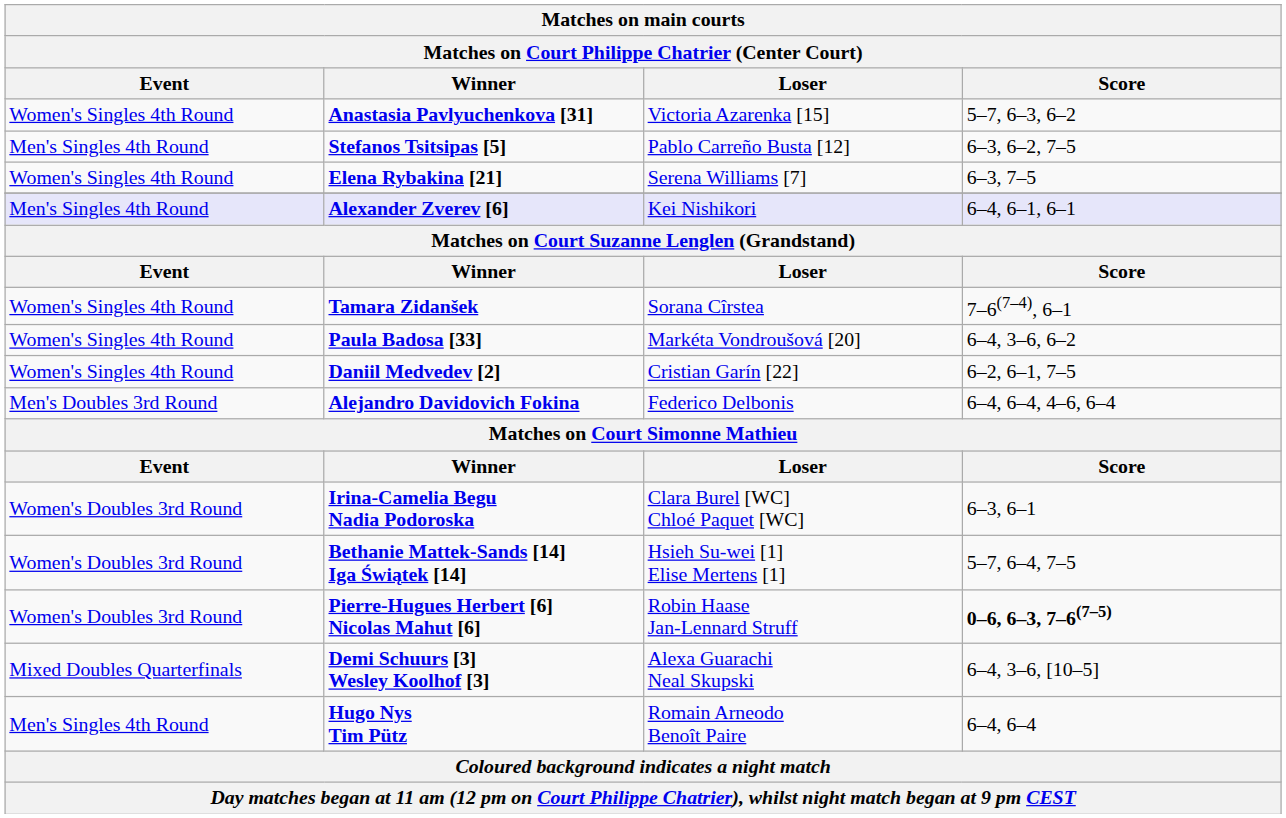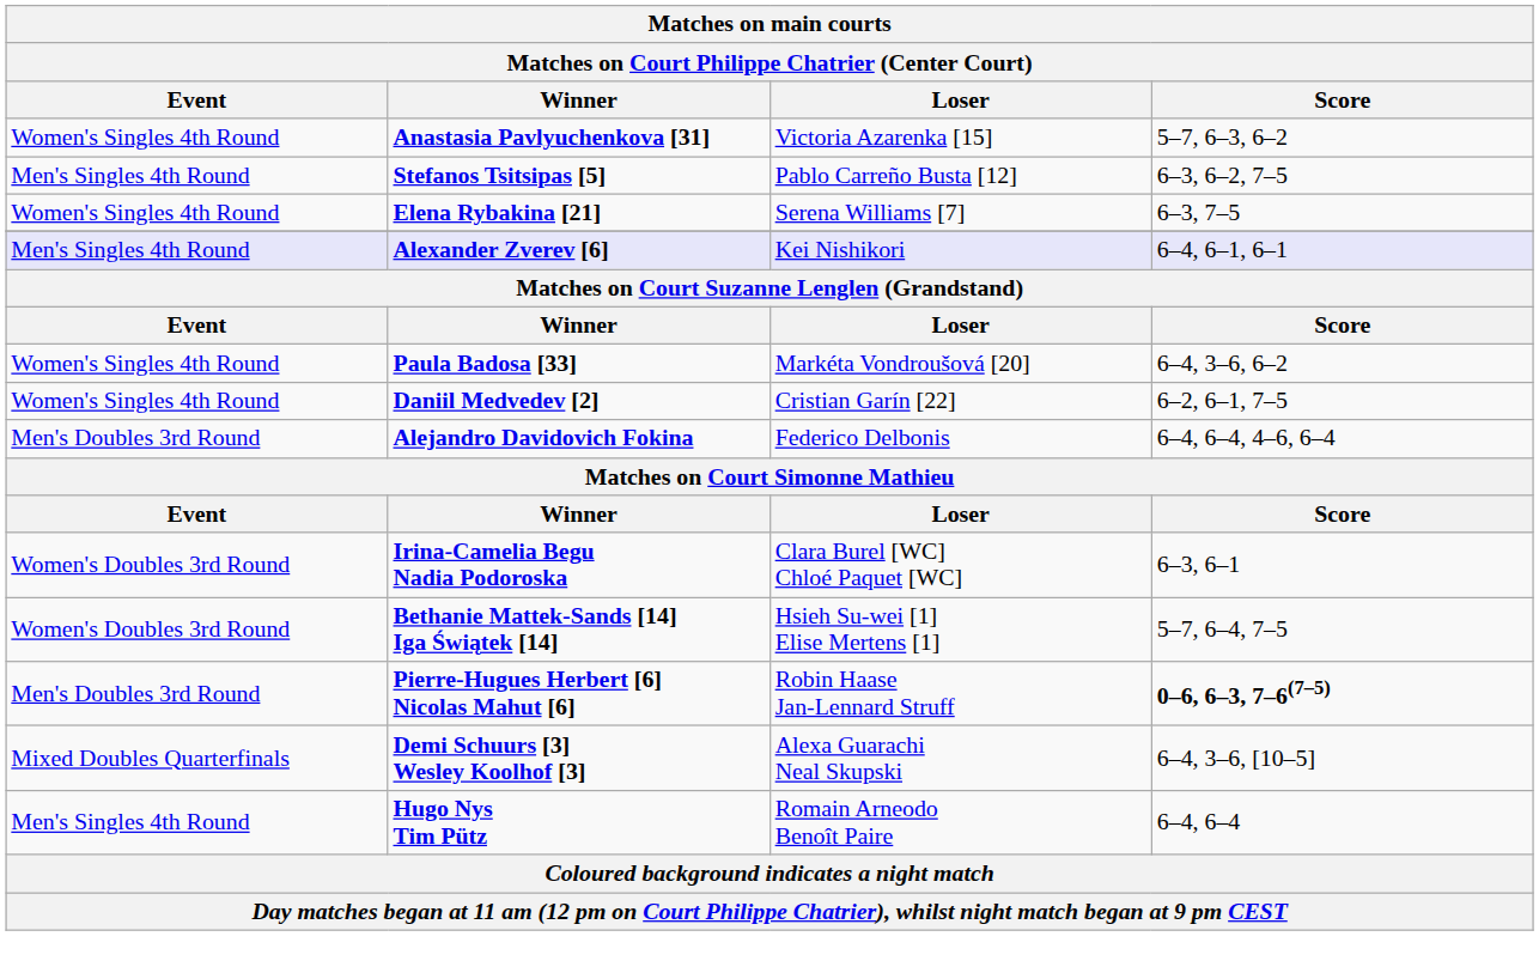 <table class="wikitable" style="margin:auto;">
 <tr>
 <th colspan="4" style="white-space:nowrap">Matches on main courts</th>
 </tr>
 <tr>
 <th colspan="4">Matches on <a href='#'>Court Philippe Chatrier</a> (Center Court)</th>
 </tr>
 <tr>
 <th width="250">Event</th>
 <th width="250">Winner</th>
 <th width="250">Loser</th>
 <th width="250">Score</th>
 </tr>
 <tr>
 <td><a href='#'>Women's Singles 4th Round</a></td>
 <td><strong> <a href='#'>Anastasia Pavlyuchenkova</a> [31]</strong></td>
 <td> <a href='#'>Victoria Azarenka</a> [15]</td>
 <td>5–7, 6–3, 6–2</td>
 </tr>
 <tr>
 <td><a href='#'>Men's Singles 4th Round</a></td>
 <td><strong> <a href='#'>Stefanos Tsitsipas</a> [5]</strong></td>
 <td> <a href='#'>Pablo Carreño Busta</a> [12]</td>
 <td>6–3, 6–2, 7–5</td>
 </tr>
 <tr>
 <td><a href='#'>Women's Singles 4th Round</a></td>
 <td><strong> <a href='#'>Elena Rybakina</a> [21]</strong></td>
 <td> <a href='#'>Serena Williams</a> [7]</td>
 <td>6–3, 7–5</td>
 </tr>
 <tr>
 </tr>
 <tr bgcolor="lavender">
 <td><a href='#'>Men's Singles 4th Round</a></td>
 <td><strong> <a href='#'>Alexander Zverev</a> [6]</strong></td>
 <td> <a href='#'>Kei Nishikori</a></td>
 <td>6–4, 6–1, 6–1</td>
 </tr>
 <tr>
 <th colspan="4">Matches on <a href='#'>Court Suzanne Lenglen</a> (Grandstand)</th>
 </tr>
 <tr>
 <th width="250">Event</th>
 <th width="250">Winner</th>
 <th width="250">Loser</th>
 <th width="250">Score</th>
 </tr>
 <tr>
 <td><a href='#'>Women's Singles 4th Round</a></td>
-<td><strong> <a href='#'>Tamara Zidanšek</a></strong></td>
-<td> <a href='#'>Sorana Cîrstea</a></td>
-<td>7–6<sup>(7–4)</sup>, 6–1</td>
-</tr>
-<tr>
-<td><a href='#'>Women's Singles 4th Round</a></td>
 <td><strong> <a href='#'>Paula Badosa</a> [33]</strong></td>
 <td> <a href='#'>Markéta Vondroušová</a> [20]</td>
 <td>6–4, 3–6, 6–2</td>
 </tr>
 <tr>
 <td><a href='#'>Women's Singles 4th Round</a></td>
 <td><strong> <a href='#'>Daniil Medvedev</a> [2]</strong></td>
 <td> <a href='#'>Cristian Garín</a> [22]</td>
 <td>6–2, 6–1, 7–5</td>
 </tr>
 <tr>
 <td><a href='#'>Men's Doubles 3rd Round</a></td>
 <td><strong> <a href='#'>Alejandro Davidovich Fokina</a></strong></td>
 <td> <a href='#'>Federico Delbonis</a></td>
 <td>6–4, 6–4, 4–6, 6–4</td>
 </tr>
 <tr>
 <th colspan="4">Matches on <a href='#'>Court Simonne Mathieu</a></th>
 </tr>
 <tr>
 <th width="250">Event</th>
 <th width="250">Winner</th>
 <th width="250">Loser</th>
 <th width="250">Score</th>
 </tr>
 <tr>
 <td><a href='#'>Women's Doubles 3rd Round</a></td>
 <td><strong> <a href='#'>Irina-Camelia Begu</a><br> <a href='#'>Nadia Podoroska</a></strong></td>
 <td> <a href='#'>Clara Burel</a> [WC]<br> <a href='#'>Chloé Paquet</a> [WC]</td>
 <td>6–3, 6–1</td>
 </tr>
 <tr>
 <td><a href='#'>Women's Doubles 3rd Round</a></td>
 <td><strong> <a href='#'>Bethanie Mattek-Sands</a> [14]<br> <a href='#'>Iga Świątek</a> [14]</strong></td>
 <td> <a href='#'>Hsieh Su-wei</a> [1]<br> <a href='#'>Elise Mertens</a> [1]</td>
 <td>5–7, 6–4, 7–5</td>
 </tr>
 <tr>
-<td><a href='#'>Women's Doubles 3rd Round</a></td>
+<td><a href='#'>Men's Doubles 3rd Round</a></td>
 <td><strong> <a href='#'>Pierre-Hugues Herbert</a> [6]<br> <a href='#'>Nicolas Mahut</a> [6]</strong></td>
 <td> <a href='#'>Robin Haase</a><br> <a href='#'>Jan-Lennard Struff</a></td>
 <td><strong>0–6, 6–3, 7–6<sup>(7–5)</sup></strong></td>
 </tr>
 <tr>
 <td><a href='#'>Mixed Doubles Quarterfinals</a></td>
 <td><strong> <a href='#'>Demi Schuurs</a> [3]<br> <a href='#'>Wesley Koolhof</a> [3]</strong></td>
 <td> <a href='#'>Alexa Guarachi</a><br> <a href='#'>Neal Skupski</a></td>
 <td>6–4, 3–6, [10–5]</td>
 </tr>
 <tr>
 <td><a href='#'>Men's Singles 4th Round</a></td>
 <td><strong> <a href='#'>Hugo Nys</a><br> <a href='#'>Tim Pütz</a></strong></td>
 <td> <a href='#'>Romain Arneodo</a><br> <a href='#'>Benoît Paire</a></td>
 <td>6–4, 6–4</td>
 </tr>
 <tr>
 <th colspan="4"><em>Coloured background indicates a night match</em></th>
 </tr>
 <tr>
 <th colspan="4"><em>Day matches began at 11 am (12 pm on <a href='#'>Court Philippe Chatrier</a>), whilst night match began at 9 pm <a href='#'>CEST</a></em></th>
 </tr>
 </table>
